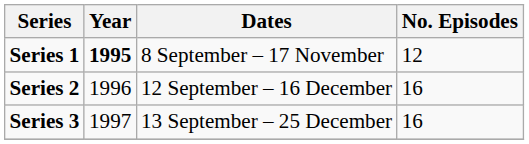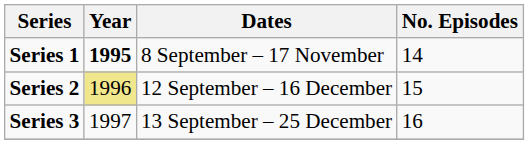 <table class="wikitable">
 <tr>
 <th>Series</th>
 <th>Year</th>
 <th>Dates</th>
 <th>No. Episodes</th>
 </tr>
 <tr>
 <td><strong>Series 1</strong></td>
 <td><strong>1995</strong></td>
 <td>8 September – 17 November</td>
-<td>12</td>
+<td>14</td>
 </tr>
 <tr>
 <td><strong>Series 2</strong></td>
-<td>1996</td>
+<td style="background: khaki;">1996</td>
 <td>12 September – 16 December</td>
-<td>16</td>
+<td>15</td>
 </tr>
 <tr>
 <td><strong>Series 3</strong></td>
 <td>1997</td>
 <td>13 September – 25 December</td>
 <td>16</td>
 </tr>
 <tr>
 </tr>
 </table>
